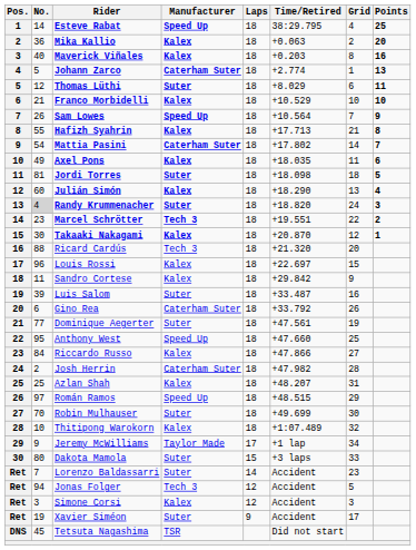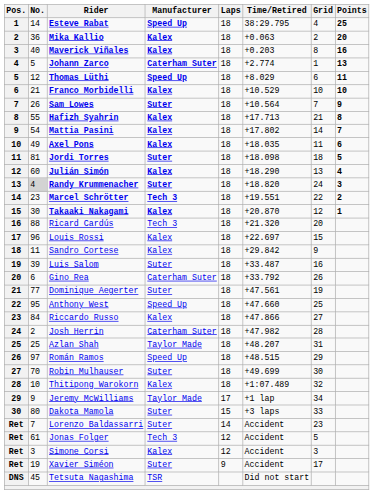 <table class="wikitable" style="font-size: 95%;">
 <tr>
 <th>Pos.</th>
 <th>No.</th>
 <th>Rider</th>
 <th>Manufacturer</th>
 <th>Laps</th>
 <th>Time/Retired</th>
 <th>Grid</th>
 <th>Points</th>
 </tr>
 <tr>
 <th>1</th>
 <td>14</td>
 <td> <strong><a href='#'>Esteve Rabat</a></strong></td>
 <td><strong><a href='#'>Speed Up</a></strong></td>
 <td>18</td>
 <td>38:29.795</td>
 <td>4</td>
 <td><strong>25</strong></td>
 </tr>
 <tr>
 <th>2</th>
 <td>36</td>
 <td> <strong><a href='#'>Mika Kallio</a></strong></td>
 <td><strong><a href='#'>Kalex</a></strong></td>
 <td>18</td>
 <td>+0.063</td>
 <td>2</td>
 <td><strong>20</strong></td>
 </tr>
 <tr>
 <th>3</th>
 <td>40</td>
 <td> <strong><a href='#'>Maverick Viñales</a></strong></td>
 <td><strong><a href='#'>Kalex</a></strong></td>
 <td>18</td>
 <td>+0.203</td>
 <td>8</td>
 <td><strong>16</strong></td>
 </tr>
 <tr>
 <th>4</th>
 <td>5</td>
 <td> <strong><a href='#'>Johann Zarco</a></strong></td>
 <td><strong><a href='#'>Caterham Suter</a></strong></td>
 <td>18</td>
 <td>+2.774</td>
 <td>1</td>
 <td><strong>13</strong></td>
 </tr>
 <tr>
 <th>5</th>
 <td>12</td>
 <td> <strong><a href='#'>Thomas Lüthi</a></strong></td>
-<td><strong><a href='#'>Suter</a></strong></td>
+<td><strong><a href='#'>Speed Up</a></strong></td>
 <td>18</td>
 <td>+8.029</td>
 <td>6</td>
 <td><strong>11</strong></td>
 </tr>
 <tr>
 <th>6</th>
 <td>21</td>
 <td> <strong><a href='#'>Franco Morbidelli</a></strong></td>
 <td><strong><a href='#'>Kalex</a></strong></td>
 <td>18</td>
 <td>+10.529</td>
 <td>10</td>
 <td><strong>10</strong></td>
 </tr>
 <tr>
 <th>7</th>
 <td>26</td>
 <td> <strong><a href='#'>Sam Lowes</a></strong></td>
-<td><strong><a href='#'>Speed Up</a></strong></td>
+<td><strong><a href='#'>Suter</a></strong></td>
 <td>18</td>
 <td>+10.564</td>
 <td>7</td>
 <td><strong>9</strong></td>
 </tr>
 <tr>
 <th>8</th>
 <td>55</td>
 <td> <strong><a href='#'>Hafizh Syahrin</a></strong></td>
 <td><strong><a href='#'>Kalex</a></strong></td>
 <td>18</td>
 <td>+17.713</td>
 <td>21</td>
 <td><strong>8</strong></td>
 </tr>
 <tr>
 <th>9</th>
 <td>54</td>
 <td> <strong><a href='#'>Mattia Pasini</a></strong></td>
-<td><strong><a href='#'>Caterham Suter</a></strong></td>
+<td><strong><a href='#'>Kalex</a></strong></td>
 <td>18</td>
 <td>+17.802</td>
 <td>14</td>
 <td><strong>7</strong></td>
 </tr>
 <tr>
 <th>10</th>
 <td>49</td>
 <td> <strong><a href='#'>Axel Pons</a></strong></td>
 <td><strong><a href='#'>Kalex</a></strong></td>
 <td>18</td>
 <td>+18.035</td>
 <td>11</td>
 <td><strong>6</strong></td>
 </tr>
 <tr>
 <th>11</th>
 <td>81</td>
 <td> <strong><a href='#'>Jordi Torres</a></strong></td>
 <td><strong><a href='#'>Suter</a></strong></td>
 <td>18</td>
 <td>+18.098</td>
 <td>18</td>
 <td><strong>5</strong></td>
 </tr>
 <tr>
 <th>12</th>
 <td>60</td>
 <td> <strong><a href='#'>Julián Simón</a></strong></td>
 <td><strong><a href='#'>Kalex</a></strong></td>
 <td>18</td>
 <td>+18.290</td>
 <td>13</td>
 <td><strong>4</strong></td>
 </tr>
 <tr>
 <th>13</th>
 <td style="background: lightgrey;">4</td>
 <td> <strong><a href='#'>Randy Krummenacher</a></strong></td>
 <td><strong><a href='#'>Suter</a></strong></td>
 <td>18</td>
 <td>+18.820</td>
 <td>24</td>
 <td><strong>3</strong></td>
 </tr>
 <tr>
 <th>14</th>
 <td>23</td>
 <td> <strong><a href='#'>Marcel Schrötter</a></strong></td>
 <td><strong><a href='#'>Tech 3</a></strong></td>
 <td>18</td>
 <td>+19.551</td>
 <td>22</td>
 <td><strong>2</strong></td>
 </tr>
 <tr>
 <th>15</th>
 <td>30</td>
 <td> <strong><a href='#'>Takaaki Nakagami</a></strong></td>
 <td><strong><a href='#'>Kalex</a></strong></td>
 <td>18</td>
 <td>+20.870</td>
 <td>12</td>
 <td><strong>1</strong></td>
 </tr>
 <tr>
 <th>16</th>
 <td>88</td>
 <td> <a href='#'>Ricard Cardús</a></td>
 <td><a href='#'>Tech 3</a></td>
 <td>18</td>
 <td>+21.320</td>
 <td>20</td>
 <td></td>
 </tr>
 <tr>
 <th>17</th>
 <td>96</td>
 <td> <a href='#'>Louis Rossi</a></td>
 <td><a href='#'>Kalex</a></td>
 <td>18</td>
 <td>+22.697</td>
 <td>15</td>
 <td></td>
 </tr>
 <tr>
 <th>18</th>
 <td>11</td>
 <td> <a href='#'>Sandro Cortese</a></td>
 <td><a href='#'>Kalex</a></td>
 <td>18</td>
 <td>+29.842</td>
 <td>9</td>
 <td></td>
 </tr>
 <tr>
 <th>19</th>
 <td>39</td>
 <td> <a href='#'>Luis Salom</a></td>
 <td><a href='#'>Suter</a></td>
 <td>18</td>
 <td>+33.487</td>
 <td>16</td>
 <td></td>
 </tr>
 <tr>
 <th>20</th>
 <td>6</td>
 <td> <a href='#'>Gino Rea</a></td>
 <td><a href='#'>Caterham Suter</a></td>
 <td>18</td>
 <td>+33.792</td>
 <td>26</td>
 <td></td>
 </tr>
 <tr>
 <th>21</th>
 <td>77</td>
 <td> <a href='#'>Dominique Aegerter</a></td>
 <td><a href='#'>Suter</a></td>
 <td>18</td>
 <td>+47.561</td>
 <td>19</td>
 <td></td>
 </tr>
 <tr>
 <th>22</th>
 <td>95</td>
 <td> <a href='#'>Anthony West</a></td>
 <td><a href='#'>Speed Up</a></td>
 <td>18</td>
 <td>+47.660</td>
 <td>25</td>
 <td></td>
 </tr>
 <tr>
 <th>23</th>
 <td>84</td>
 <td> <a href='#'>Riccardo Russo</a></td>
 <td><a href='#'>Kalex</a></td>
 <td>18</td>
 <td>+47.866</td>
 <td>27</td>
 <td></td>
 </tr>
 <tr>
 <th>24</th>
 <td>2</td>
 <td> <a href='#'>Josh Herrin</a></td>
 <td><a href='#'>Caterham Suter</a></td>
 <td>18</td>
 <td>+47.982</td>
 <td>28</td>
 <td></td>
 </tr>
 <tr>
 <th>25</th>
 <td>25</td>
 <td> <a href='#'>Azlan Shah</a></td>
-<td><a href='#'>Kalex</a></td>
+<td><a href='#'>Taylor Made</a></td>
 <td>18</td>
 <td>+48.207</td>
 <td>31</td>
 <td></td>
 </tr>
 <tr>
 <th>26</th>
 <td>97</td>
 <td> <a href='#'>Román Ramos</a></td>
 <td><a href='#'>Speed Up</a></td>
 <td>18</td>
 <td>+48.515</td>
 <td>29</td>
 <td></td>
 </tr>
 <tr>
 <th>27</th>
 <td>70</td>
 <td> <a href='#'>Robin Mulhauser</a></td>
 <td><a href='#'>Suter</a></td>
 <td>18</td>
 <td>+49.699</td>
 <td>30</td>
 <td></td>
 </tr>
 <tr>
 <th>28</th>
 <td>10</td>
 <td> <a href='#'>Thitipong Warokorn</a></td>
 <td><a href='#'>Kalex</a></td>
 <td>18</td>
 <td>+1:07.489</td>
 <td>32</td>
 <td></td>
 </tr>
 <tr>
 <th>29</th>
 <td>9</td>
 <td> <a href='#'>Jeremy McWilliams</a></td>
 <td><a href='#'>Taylor Made</a></td>
 <td>17</td>
 <td>+1 lap</td>
 <td>34</td>
 <td></td>
 </tr>
 <tr>
 <th>30</th>
 <td>80</td>
 <td> <a href='#'>Dakota Mamola</a></td>
 <td><a href='#'>Suter</a></td>
 <td>15</td>
 <td>+3 laps</td>
 <td>33</td>
 <td></td>
 </tr>
 <tr>
 <th>Ret</th>
 <td>7</td>
 <td> <a href='#'>Lorenzo Baldassarri</a></td>
 <td><a href='#'>Suter</a></td>
 <td>14</td>
 <td>Accident</td>
 <td>23</td>
 <td></td>
 </tr>
 <tr>
 <th>Ret</th>
-<td>94</td>
+<td>61</td>
 <td> <a href='#'>Jonas Folger</a></td>
 <td><a href='#'>Tech 3</a></td>
 <td>12</td>
 <td>Accident</td>
 <td>5</td>
 <td></td>
 </tr>
 <tr>
 <th>Ret</th>
 <td>3</td>
 <td> <a href='#'>Simone Corsi</a></td>
 <td><a href='#'>Kalex</a></td>
 <td>12</td>
 <td>Accident</td>
 <td>3</td>
 <td></td>
 </tr>
 <tr>
 <th>Ret</th>
 <td>19</td>
 <td> <a href='#'>Xavier Siméon</a></td>
 <td><a href='#'>Suter</a></td>
 <td>9</td>
 <td>Accident</td>
 <td>17</td>
 <td></td>
 </tr>
 <tr>
 <th>DNS</th>
 <td>45</td>
 <td> <a href='#'>Tetsuta Nagashima</a></td>
 <td><a href='#'>TSR</a></td>
 <td></td>
 <td>Did not start</td>
 <td></td>
 <td></td>
 </tr>
 <tr>
 <th colspan=8></th>
 </tr>
 </table>
